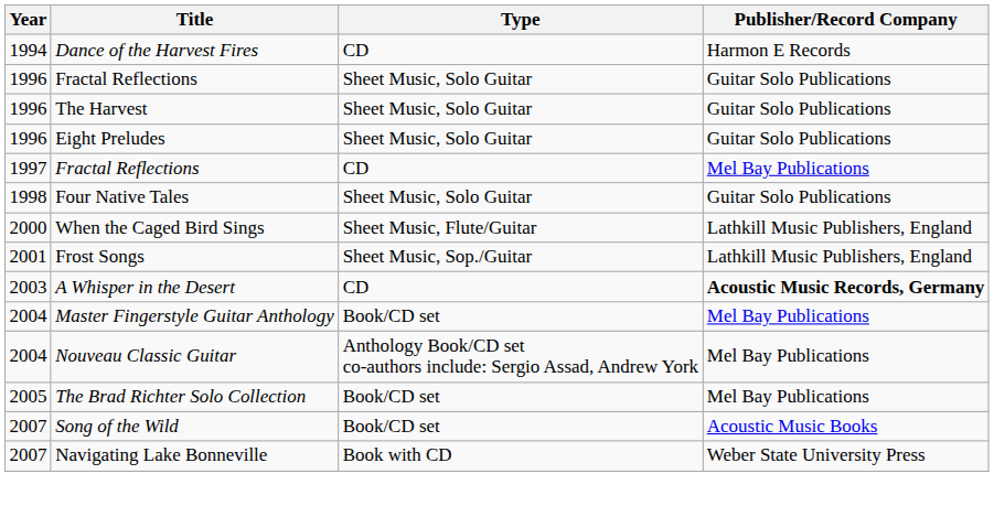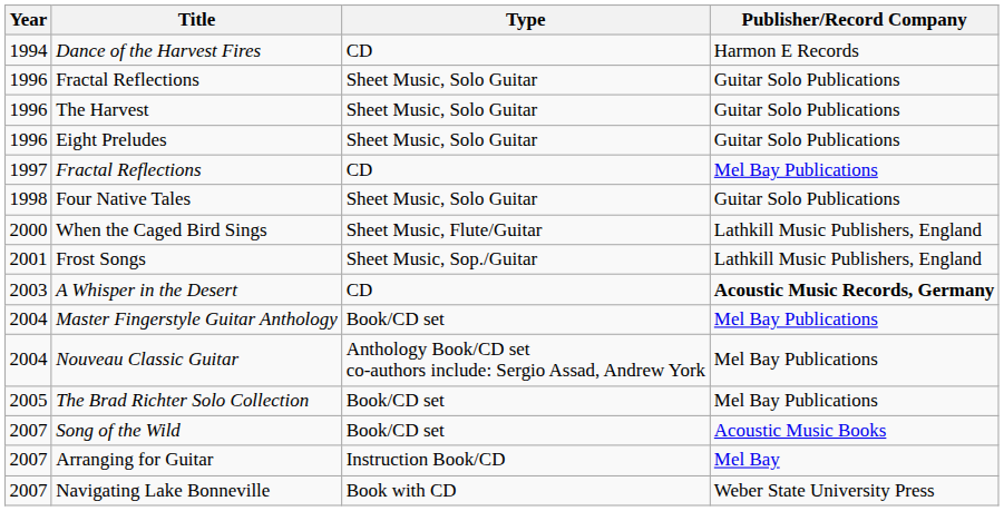 <table class="wikitable">
 <tr>
 <th align="left">Year</th>
 <th align="212">Title</th>
 <th align="left">Type</th>
 <th align="left">Publisher/Record Company</th>
 </tr>
 <tr>
 <td align="left">1994</td>
 <td align="left"><em>Dance of the Harvest Fires</em></td>
 <td align="left">CD</td>
 <td align="left">Harmon E Records</td>
 </tr>
 <tr>
 <td align="left">1996</td>
 <td align="left">Fractal Reflections</td>
 <td align="left">Sheet Music, Solo Guitar</td>
 <td align="left">Guitar Solo Publications</td>
 </tr>
 <tr>
 <td align="left">1996</td>
 <td align="left">The Harvest</td>
 <td align="left">Sheet Music, Solo Guitar</td>
 <td align="left">Guitar Solo Publications</td>
 </tr>
 <tr>
 <td align="left">1996</td>
 <td align="left">Eight Preludes</td>
 <td align="left">Sheet Music, Solo Guitar</td>
 <td align="left">Guitar Solo Publications</td>
 </tr>
 <tr>
 <td align="left">1997</td>
 <td align="left"><em>Fractal Reflections</em></td>
 <td align="left">CD</td>
 <td align="left"><a href='#'>Mel Bay Publications</a></td>
 </tr>
 <tr>
 <td align="left">1998</td>
 <td align="left">Four Native Tales</td>
 <td align="left">Sheet Music, Solo Guitar</td>
 <td align="left">Guitar Solo Publications</td>
 </tr>
 <tr>
 <td align="left">2000</td>
 <td align="left">When the Caged Bird Sings</td>
 <td align="left">Sheet Music, Flute/Guitar</td>
 <td align="left">Lathkill Music Publishers, England</td>
 </tr>
 <tr>
 <td align="left">2001</td>
 <td align="left">Frost Songs</td>
 <td align="left">Sheet Music, Sop./Guitar</td>
 <td align="left">Lathkill Music Publishers, England</td>
 </tr>
 <tr>
 <td align="left">2003</td>
 <td align="left"><em>A Whisper in the Desert</em></td>
 <td align="left">CD</td>
 <td align="left"><strong>Acoustic Music Records, Germany</strong></td>
 </tr>
 <tr>
 <td align="left">2004</td>
 <td align="left"><em>Master Fingerstyle Guitar Anthology</em></td>
 <td align="left">Book/CD set</td>
 <td align="left"><a href='#'>Mel Bay Publications</a></td>
 </tr>
 <tr>
 <td align="left">2004</td>
 <td align="left"><em>Nouveau Classic Guitar</em></td>
 <td align="left">Anthology Book/CD set<br>co-authors include: Sergio Assad, Andrew York</td>
 <td align="left">Mel Bay Publications</td>
 </tr>
 <tr>
 <td align="left">2005</td>
 <td align="left"><em>The Brad Richter Solo Collection</em></td>
 <td align="left">Book/CD set</td>
 <td align="left">Mel Bay Publications</td>
 </tr>
 <tr>
 <td align="left">2007</td>
 <td align="left"><em>Song of the Wild</em></td>
 <td align="left">Book/CD set</td>
 <td align="left"><a href='#'>Acoustic Music Books</a></td>
 </tr>
 <tr>
 <td align="left">2007</td>
+<td align="left">Arranging for Guitar</td>
+<td align="left">Instruction Book/CD</td>
+<td align="left"><a href='#'>Mel Bay</a></td>
+</tr>
+<tr>
+<td align="left">2007</td>
 <td align="left">Navigating Lake Bonneville</td>
 <td align="left">Book with CD</td>
 <td align="left">Weber State University Press</td>
 </tr>
 </table>
